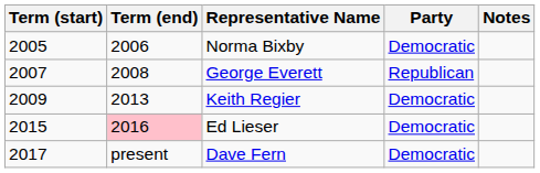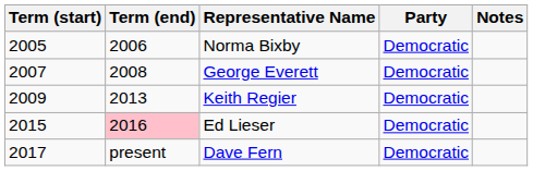 <table class="wikitable sortable">
 <tr>
 <th>Term (start)</th>
 <th>Term (end)</th>
 <th>Representative Name</th>
 <th>Party</th>
 <th>Notes</th>
 </tr>
 <tr>
 <td>2005</td>
 <td>2006</td>
 <td>Norma Bixby</td>
 <td><a href='#'>Democratic</a></td>
 <td></td>
 </tr>
 <tr>
 <td>2007</td>
 <td>2008</td>
 <td><a href='#'>George Everett</a></td>
-<td><a href='#'>Republican</a></td>
+<td><a href='#'>Democratic</a></td>
 <td></td>
 </tr>
 <tr>
 <td>2009</td>
 <td>2013</td>
 <td><a href='#'>Keith Regier</a></td>
 <td><a href='#'>Democratic</a></td>
 <td></td>
 </tr>
 <tr>
 <td>2015</td>
 <td style="background: pink;">2016</td>
 <td>Ed Lieser</td>
 <td><a href='#'>Democratic</a></td>
 <td></td>
 </tr>
 <tr>
 <td>2017</td>
 <td>present</td>
 <td><a href='#'>Dave Fern</a></td>
 <td><a href='#'>Democratic</a></td>
 <td></td>
 </tr>
 </table>
